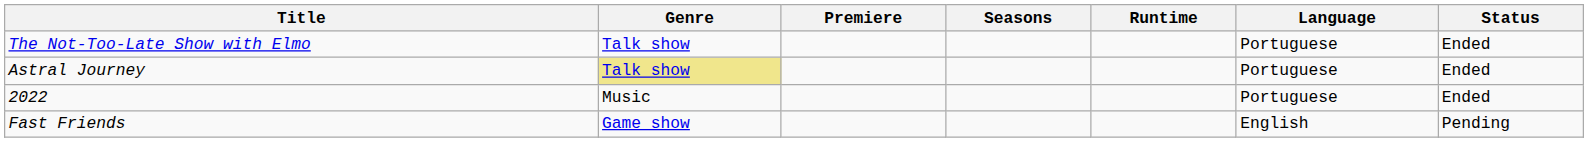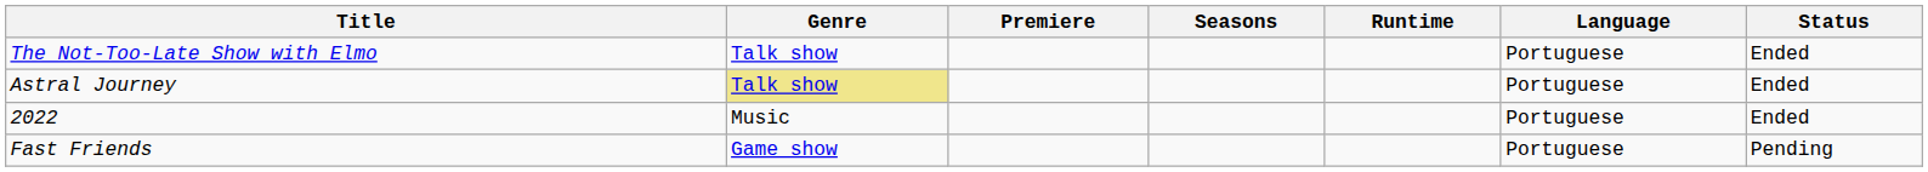 <table class="wikitable sortable" style="width:100%;">
 <tr>
 <th>Title</th>
 <th>Genre</th>
 <th>Premiere</th>
 <th>Seasons</th>
 <th>Runtime</th>
 <th>Language</th>
 <th>Status</th>
 </tr>
 <tr>
 <td><em><a href='#'>The Not-Too-Late Show with Elmo</a></em></td>
 <td><a href='#'>Talk show</a></td>
 <td></td>
 <td></td>
 <td></td>
 <td>Portuguese</td>
 <td>Ended</td>
 </tr>
 <tr>
 <td><em>Astral Journey</em></td>
 <td style="background: khaki;"><a href='#'>Talk show</a></td>
 <td></td>
 <td></td>
 <td></td>
 <td>Portuguese</td>
 <td>Ended</td>
 </tr>
 <tr>
 <td><em>2022</em></td>
 <td>Music</td>
 <td></td>
 <td></td>
 <td></td>
 <td>Portuguese</td>
 <td>Ended</td>
 </tr>
 <tr>
 <td><em>Fast Friends</em></td>
 <td><a href='#'>Game show</a></td>
 <td></td>
 <td></td>
 <td></td>
-<td>English</td>
+<td>Portuguese</td>
 <td>Pending<br></td>
 </tr>
 </table>
